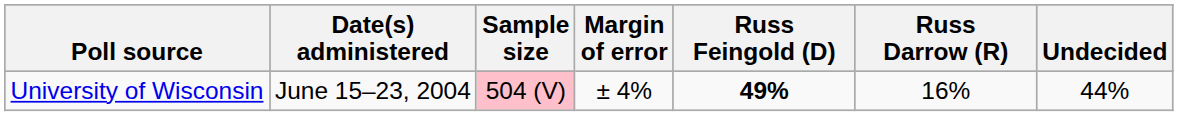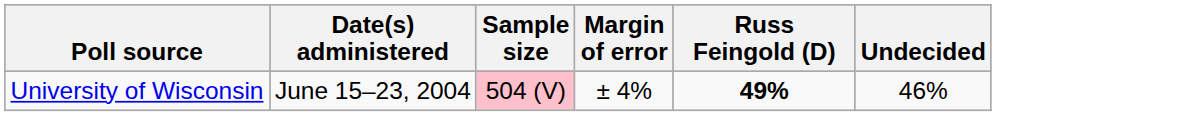 <table class="wikitable" style="font-size:90%;text-align:center;">
 <tr style="vertical-align:bottom">
 <th>Poll source</th>
 <th>Date(s)<br>administered</th>
 <th>Sample<br>size</th>
 <th>Margin<br>of error</th>
 <th style="width:100px;">Russ<br>Feingold (D)</th>
-<th style="width:100px;">Russ<br>Darrow (R)</th>
 <th>Undecided</th>
 </tr>
 <tr>
 <td style="text-align:left;"><a href='#'>University of Wisconsin</a></td>
 <td>June 15–23, 2004</td>
 <td style="background: pink;">504 (V)</td>
 <td>± 4%</td>
 <td><strong>49%</strong></td>
-<td>16%</td>
-<td>44%</td>
+<td>46%</td>
 </tr>
 </table>
